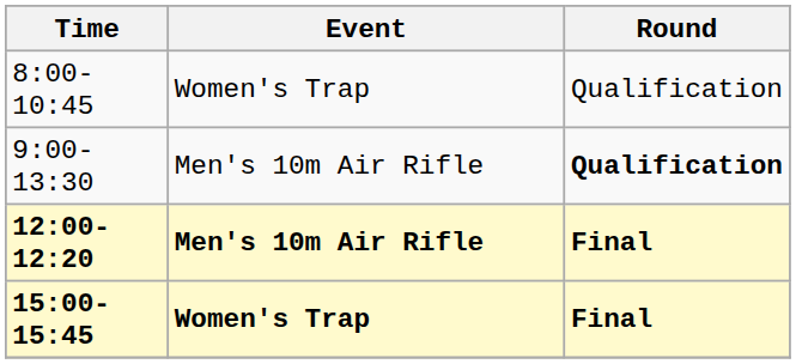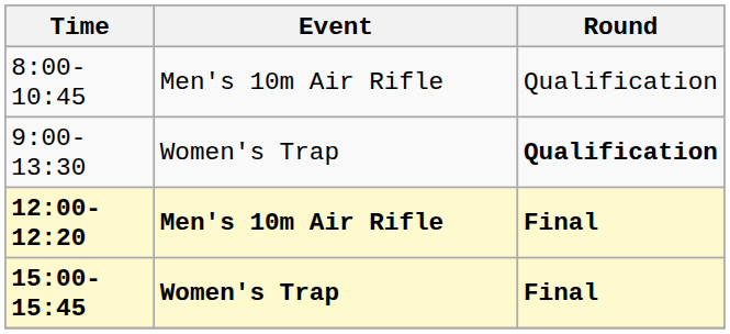 <table class=wikitable style="font-size:98%;">
 <tr>
 <th width=70px>Time</th>
 <th width=180px>Event</th>
 <th width=70px>Round</th>
 </tr>
 <tr>
 <td>8:00-10:45</td>
-<td>Women's Trap</td>
+<td>Men's 10m Air Rifle</td>
 <td>Qualification</td>
 </tr>
 <tr>
 <td>9:00-13:30</td>
-<td>Men's 10m Air Rifle</td>
+<td>Women's Trap</td>
 <td><strong>Qualification</strong></td>
 </tr>
 <tr bgcolor=lemonchiffon>
 <td><strong>12:00-12:20</strong></td>
 <td><strong>Men's 10m Air Rifle</strong></td>
 <td><strong>Final</strong></td>
 </tr>
 <tr bgcolor=lemonchiffon>
 <td><strong>15:00-15:45</strong></td>
 <td><strong>Women's Trap</strong></td>
 <td><strong>Final</strong></td>
 </tr>
 <tr>
 </tr>
 </table>
